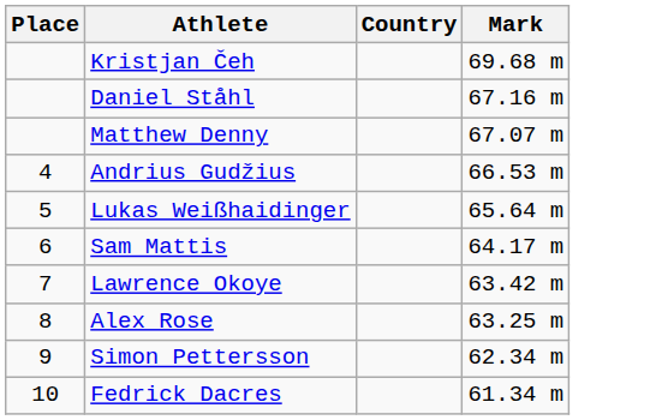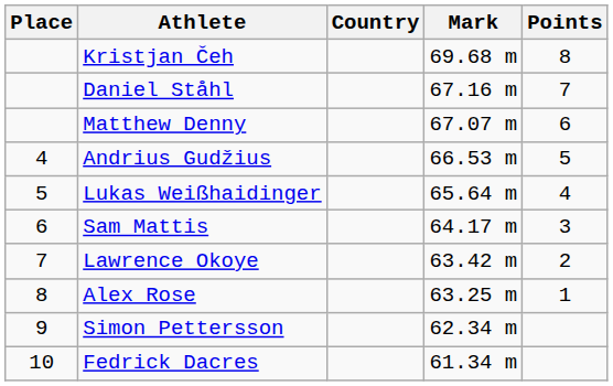 <table class="wikitable">
 <tr>
 <th>Place</th>
 <th>Athlete</th>
 <th>Country</th>
 <th>Mark</th>
+<th>Points</th>
 </tr>
 <tr>
 <td align=center></td>
 <td><a href='#'>Kristjan Čeh</a></td>
 <td></td>
 <td>69.68 m</td>
+<td align=center>8</td>
 </tr>
 <tr>
 <td align=center></td>
 <td><a href='#'>Daniel Ståhl</a></td>
 <td></td>
 <td>67.16 m</td>
+<td align=center>7</td>
 </tr>
 <tr>
 <td align=center></td>
 <td><a href='#'>Matthew Denny</a></td>
 <td></td>
 <td>67.07 m</td>
+<td align=center>6</td>
 </tr>
 <tr>
 <td align=center>4</td>
 <td><a href='#'>Andrius Gudžius</a></td>
 <td></td>
 <td>66.53 m</td>
+<td align=center>5</td>
 </tr>
 <tr>
 <td align=center>5</td>
 <td><a href='#'>Lukas Weißhaidinger</a></td>
 <td></td>
 <td>65.64 m</td>
+<td align=center>4</td>
 </tr>
 <tr>
 <td align=center>6</td>
 <td><a href='#'>Sam Mattis</a></td>
 <td></td>
 <td>64.17 m</td>
+<td align=center>3</td>
 </tr>
 <tr>
 <td align=center>7</td>
 <td><a href='#'>Lawrence Okoye</a></td>
 <td></td>
 <td>63.42 m</td>
+<td align=center>2</td>
 </tr>
 <tr>
 <td align=center>8</td>
 <td><a href='#'>Alex Rose</a></td>
 <td></td>
 <td>63.25 m</td>
+<td align=center>1</td>
 </tr>
 <tr>
 <td align=center>9</td>
 <td><a href='#'>Simon Pettersson</a></td>
 <td></td>
 <td>62.34 m</td>
+<td align=center></td>
 </tr>
 <tr>
 <td align=center>10</td>
 <td><a href='#'>Fedrick Dacres</a></td>
 <td></td>
 <td>61.34 m</td>
+<td align=center></td>
 </tr>
 </table>
